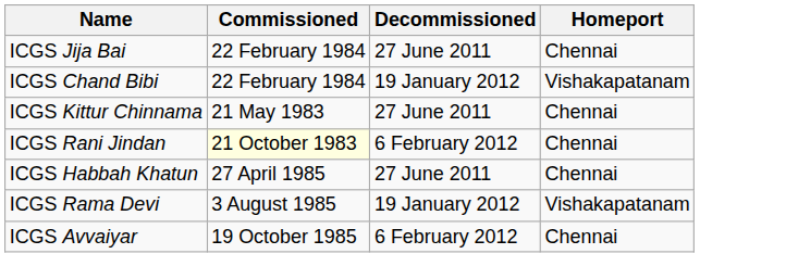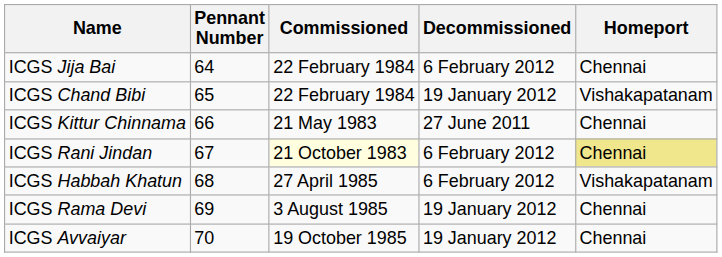 <table class="wikitable">
 <tr>
 <th>Name</th>
+<th>Pennant<br>Number</th>
 <th>Commissioned</th>
 <th>Decommissioned</th>
 <th>Homeport</th>
 </tr>
 <tr>
 <td>ICGS <em>Jija Bai</em></td>
+<td>64</td>
 <td>22 February 1984</td>
-<td>27 June 2011</td>
+<td>6 February 2012</td>
 <td>Chennai</td>
 </tr>
 <tr>
 <td>ICGS <em>Chand Bibi</em></td>
+<td>65</td>
 <td>22 February 1984</td>
 <td>19 January 2012</td>
 <td>Vishakapatanam</td>
 </tr>
 <tr>
 <td>ICGS <em>Kittur Chinnama</em></td>
+<td>66</td>
 <td>21 May 1983</td>
 <td>27 June 2011</td>
 <td>Chennai</td>
 </tr>
 <tr>
 <td>ICGS <em>Rani Jindan</em></td>
+<td>67</td>
 <td style="background: lightyellow;">21 October 1983</td>
 <td>6 February 2012</td>
+<td style="background: khaki;">Chennai</td>
+</tr>
+<tr>
+<td>ICGS <em>Habbah Khatun</em></td>
+<td>68</td>
+<td>27 April 1985</td>
+<td>6 February 2012</td>
+<td>Vishakapatanam</td>
+</tr>
+<tr>
+<td>ICGS <em>Rama Devi</em></td>
+<td>69</td>
+<td>3 August 1985</td>
+<td>19 January 2012</td>
 <td>Chennai</td>
 </tr>
 <tr>
-<td>ICGS <em>Habbah Khatun</em></td>
-<td>27 April 1985</td>
-<td>27 June 2011</td>
-<td>Chennai</td>
-</tr>
-<tr>
-<td>ICGS <em>Rama Devi</em></td>
-<td>3 August 1985</td>
+<td>ICGS <em>Avvaiyar</em></td>
+<td>70</td>
+<td>19 October 1985</td>
 <td>19 January 2012</td>
-<td>Vishakapatanam</td>
-</tr>
-<tr>
-<td>ICGS <em>Avvaiyar</em></td>
-<td>19 October 1985</td>
-<td>6 February 2012</td>
 <td>Chennai</td>
 </tr>
 </table>
